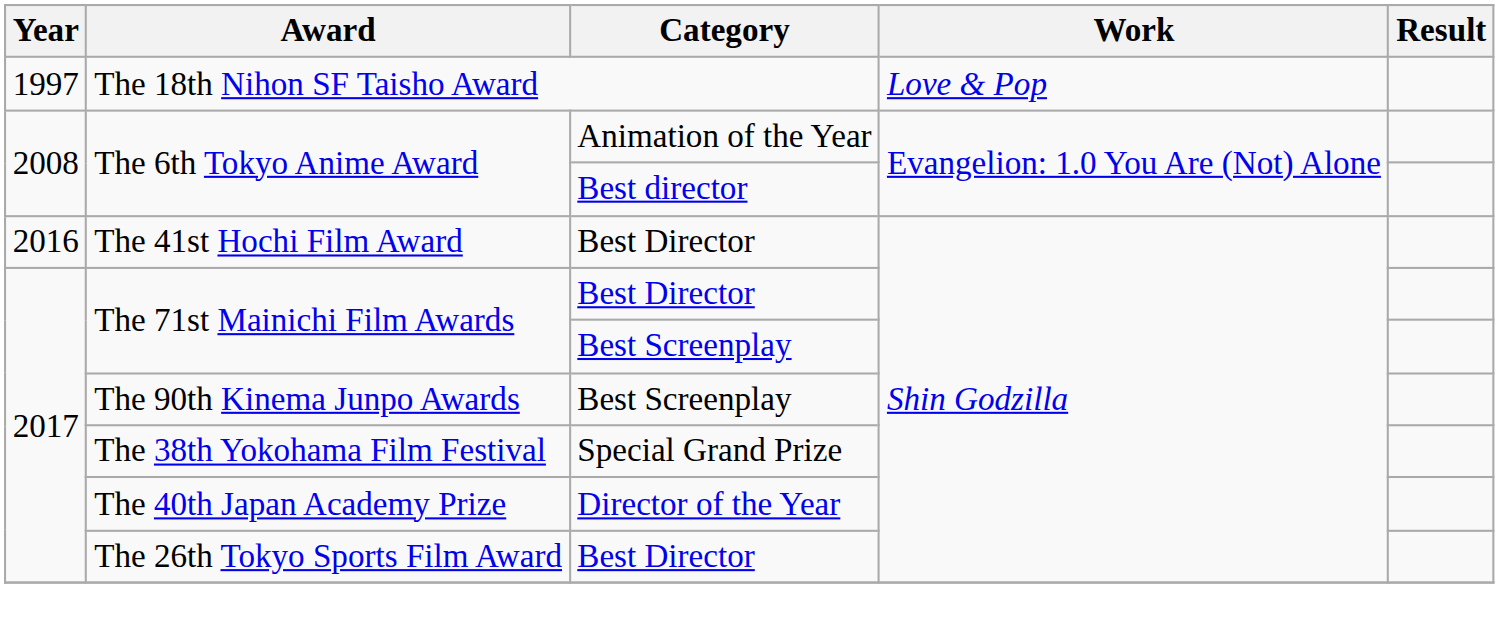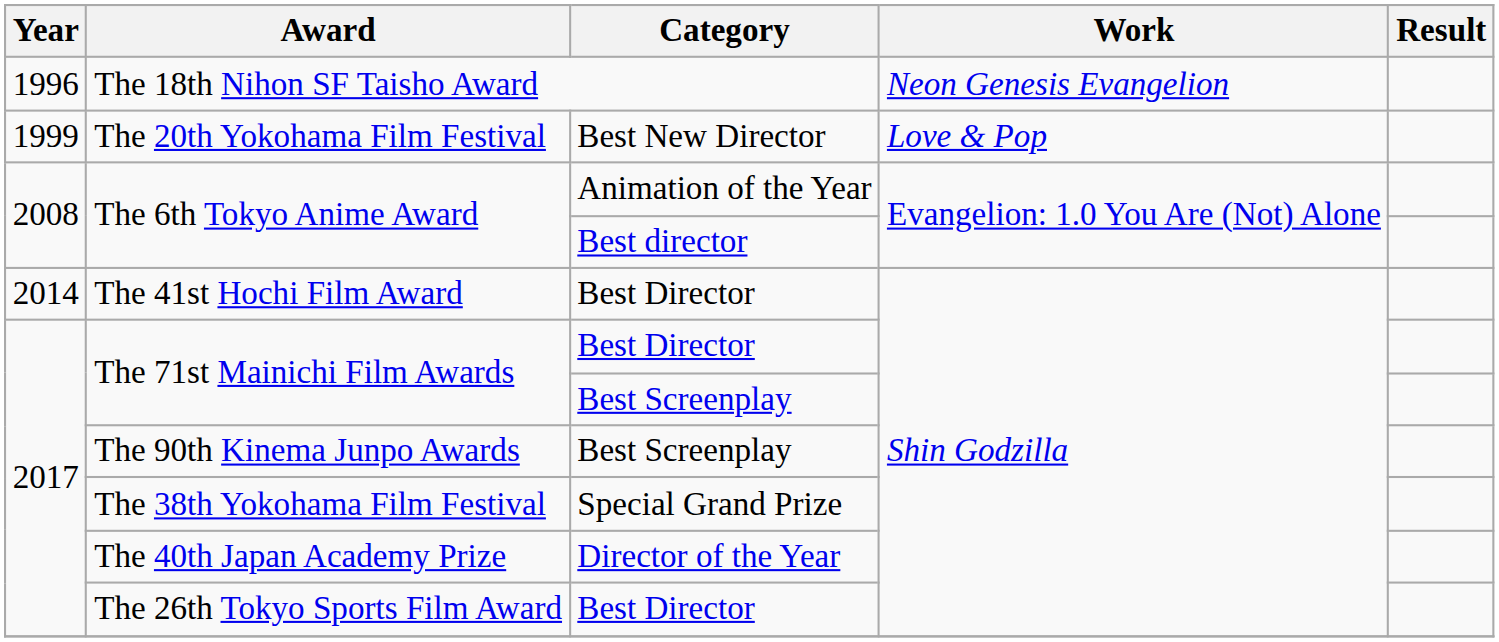 <table class="wikitable sortable">
 <tr>
 <th>Year</th>
 <th>Award</th>
 <th>Category</th>
 <th>Work</th>
 <th>Result</th>
 </tr>
 <tr>
-<td>1997</td>
+<td>1996</td>
 <td colspan="2">The 18th <a href='#'>Nihon SF Taisho Award</a></td>
+<td><em><a href='#'>Neon Genesis Evangelion</a></em></td>
+<td></td>
+</tr>
+<tr>
+<td>1999</td>
+<td>The <a href='#'>20th Yokohama Film Festival</a></td>
+<td>Best New Director</td>
 <td><em><a href='#'>Love & Pop</a></em></td>
 <td></td>
 </tr>
 <tr>
 <td rowspan="2">2008</td>
 <td rowspan="2">The 6th <a href='#'>Tokyo Anime Award</a></td>
 <td>Animation of the Year</td>
 <td rowspan="2"><a href='#'>Evangelion: 1.0 You Are (Not) Alone</a></td>
 <td></td>
 </tr>
 <tr>
 <td><a href='#'>Best director</a></td>
 <td></td>
 </tr>
 <tr>
-<td>2016</td>
+<td>2014</td>
 <td>The 41st <a href='#'>Hochi Film Award</a></td>
 <td>Best Director</td>
 <td rowspan="7"><em><a href='#'>Shin Godzilla</a></em></td>
 <td></td>
 </tr>
 <tr>
 <td rowspan="6">2017</td>
 <td rowspan="2">The 71st <a href='#'>Mainichi Film Awards</a></td>
 <td><a href='#'>Best Director</a></td>
 <td></td>
 </tr>
 <tr>
 <td><a href='#'>Best Screenplay</a></td>
 <td></td>
 </tr>
 <tr>
 <td>The 90th <a href='#'>Kinema Junpo Awards</a></td>
 <td>Best Screenplay</td>
 <td></td>
 </tr>
 <tr>
 <td>The <a href='#'>38th Yokohama Film Festival</a></td>
 <td>Special Grand Prize</td>
 <td></td>
 </tr>
 <tr>
 <td>The <a href='#'>40th Japan Academy Prize</a></td>
 <td><a href='#'>Director of the Year</a></td>
 <td></td>
 </tr>
 <tr>
 <td>The 26th <a href='#'>Tokyo Sports Film Award</a></td>
 <td><a href='#'>Best Director</a></td>
 <td></td>
 </tr>
 <tr>
 </tr>
 </table>
